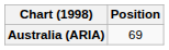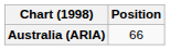 <table class="wikitable plainrowheaders" style="text-align:center">
 <tr>
 <th>Chart (1998)</th>
 <th>Position</th>
 </tr>
 <tr>
 <th scope="row">Australia (ARIA)</th>
-<td>69</td>
+<td>66</td>
 </tr>
 </table>
